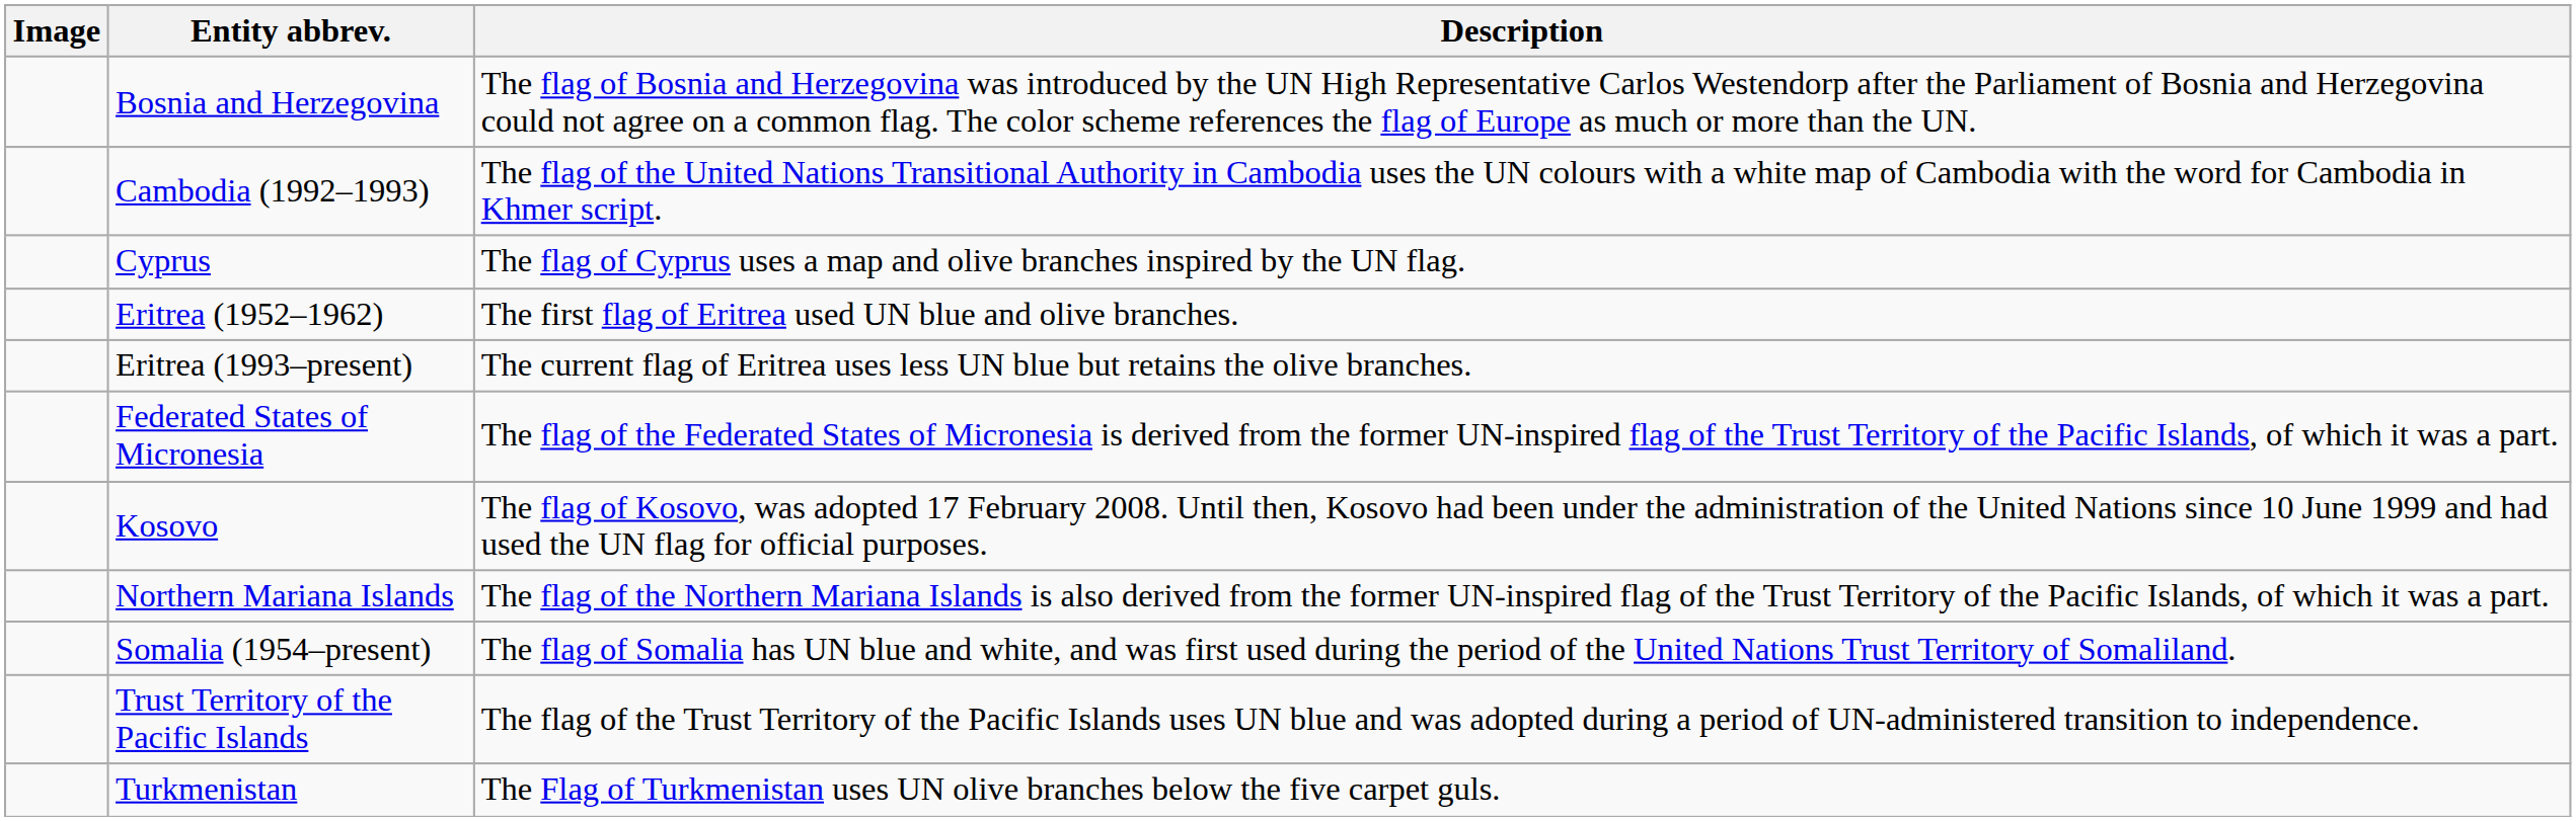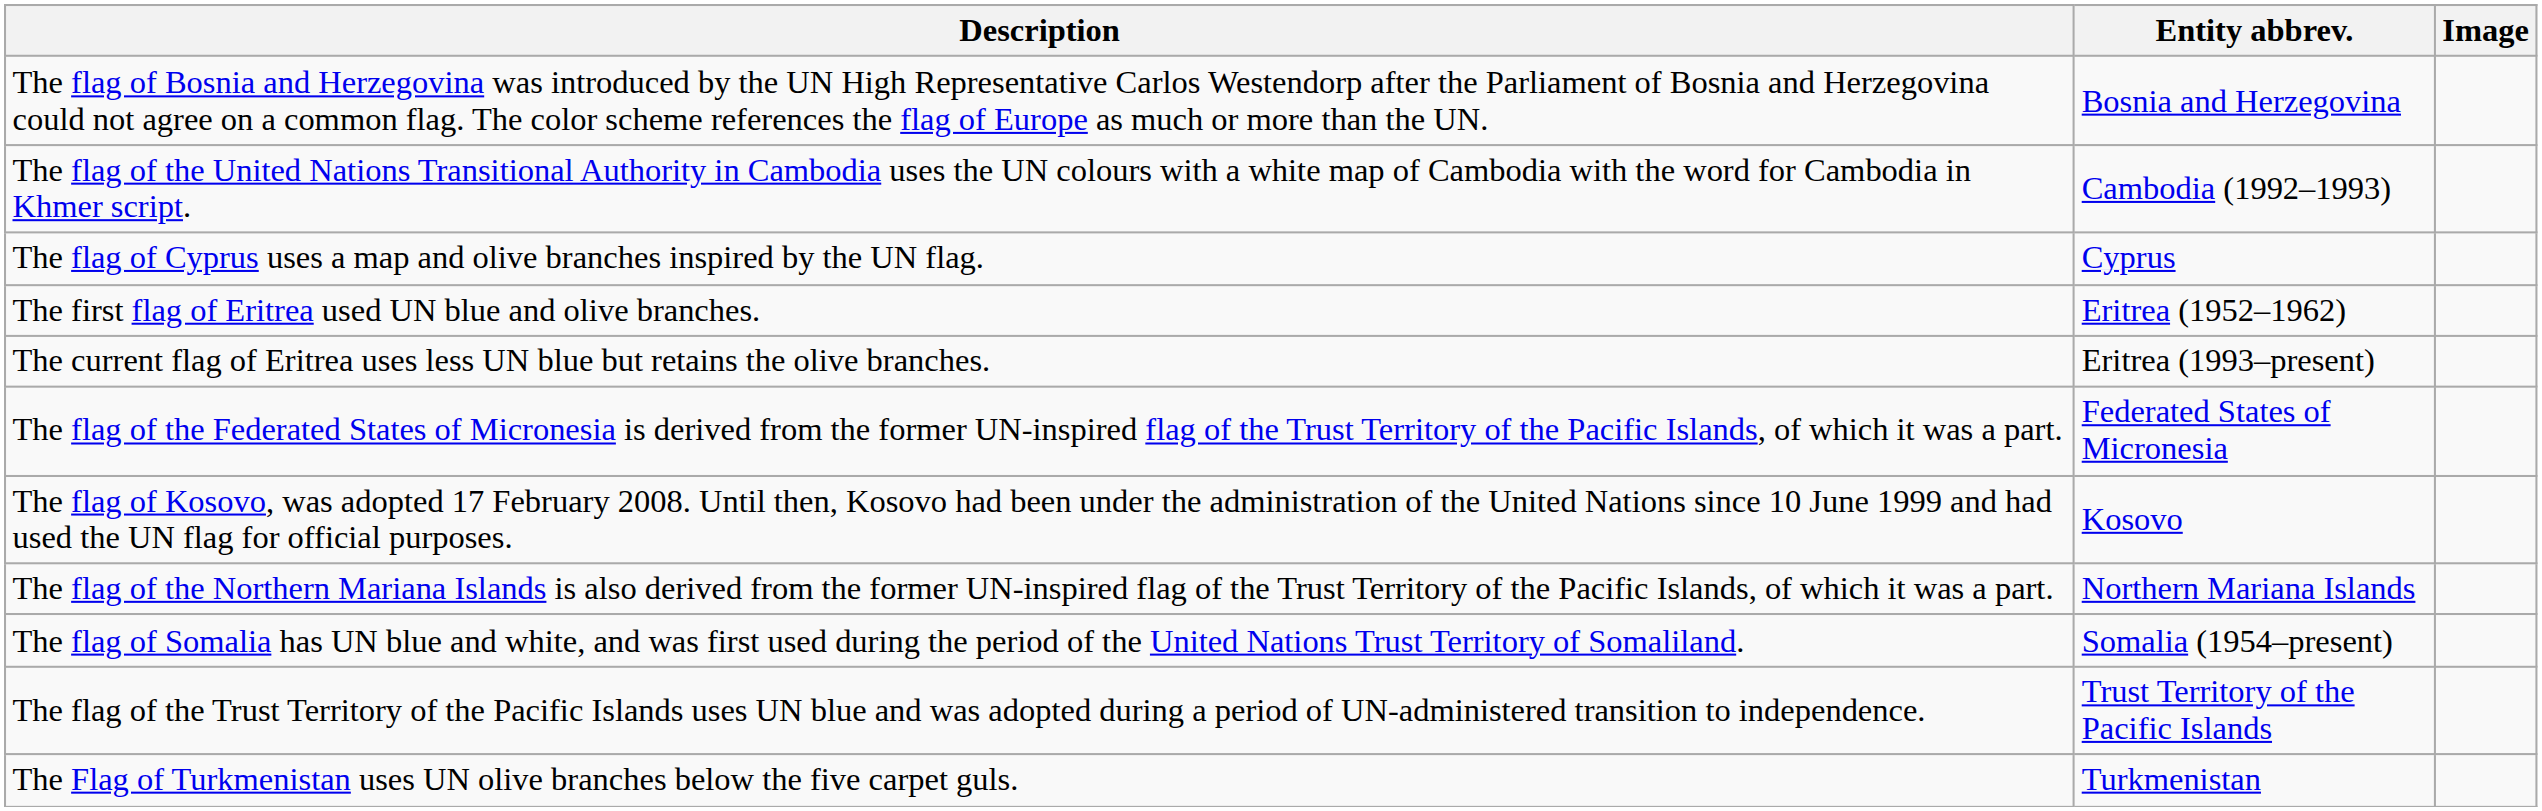 <table class="wikitable">
 <tr>
+<th>Description</th>
+<th>Entity abbrev.</th>
 <th>Image</th>
-<th>Entity abbrev.</th>
-<th>Description</th>
 </tr>
 <tr>
+<td>The <a href='#'>flag of Bosnia and Herzegovina</a> was introduced by the UN High Representative Carlos Westendorp after the Parliament of Bosnia and Herzegovina could not agree on a common flag. The color scheme references the <a href='#'>flag of Europe</a> as much or more than the UN.</td>
+<td><a href='#'>Bosnia and Herzegovina</a></td>
 <td></td>
-<td><a href='#'>Bosnia and Herzegovina</a></td>
-<td>The <a href='#'>flag of Bosnia and Herzegovina</a> was introduced by the UN High Representative Carlos Westendorp after the Parliament of Bosnia and Herzegovina could not agree on a common flag. The color scheme references the <a href='#'>flag of Europe</a> as much or more than the UN.</td>
 </tr>
 <tr>
+<td>The <a href='#'>flag of the United Nations Transitional Authority in Cambodia</a> uses the UN colours with a white map of Cambodia with the word for Cambodia in <a href='#'>Khmer script</a>.</td>
+<td><a href='#'>Cambodia</a> (1992–1993)</td>
 <td></td>
-<td><a href='#'>Cambodia</a> (1992–1993)</td>
-<td>The <a href='#'>flag of the United Nations Transitional Authority in Cambodia</a> uses the UN colours with a white map of Cambodia with the word for Cambodia in <a href='#'>Khmer script</a>.</td>
 </tr>
 <tr>
+<td>The <a href='#'>flag of Cyprus</a> uses a map and olive branches inspired by the UN flag.</td>
+<td><a href='#'>Cyprus</a></td>
 <td></td>
-<td><a href='#'>Cyprus</a></td>
-<td>The <a href='#'>flag of Cyprus</a> uses a map and olive branches inspired by the UN flag.</td>
 </tr>
 <tr>
+<td>The first <a href='#'>flag of Eritrea</a> used UN blue and olive branches.</td>
+<td><a href='#'>Eritrea</a> (1952–1962)</td>
 <td></td>
-<td><a href='#'>Eritrea</a> (1952–1962)</td>
-<td>The first <a href='#'>flag of Eritrea</a> used UN blue and olive branches.</td>
 </tr>
 <tr>
+<td>The current flag of Eritrea uses less UN blue but retains the olive branches.</td>
+<td>Eritrea (1993–present)</td>
 <td></td>
-<td>Eritrea (1993–present)</td>
-<td>The current flag of Eritrea uses less UN blue but retains the olive branches.</td>
 </tr>
 <tr>
+<td>The <a href='#'>flag of the Federated States of Micronesia</a> is derived from the former UN-inspired <a href='#'>flag of the Trust Territory of the Pacific Islands</a>, of which it was a part.</td>
+<td><a href='#'>Federated States of Micronesia</a></td>
 <td></td>
-<td><a href='#'>Federated States of Micronesia</a></td>
-<td>The <a href='#'>flag of the Federated States of Micronesia</a> is derived from the former UN-inspired <a href='#'>flag of the Trust Territory of the Pacific Islands</a>, of which it was a part.</td>
 </tr>
 <tr>
+<td>The <a href='#'>flag of Kosovo</a>, was adopted 17 February 2008. Until then, Kosovo had been under the administration of the United Nations since 10 June 1999 and had used the UN flag for official purposes.</td>
+<td><a href='#'>Kosovo</a></td>
 <td></td>
-<td><a href='#'>Kosovo</a></td>
-<td>The <a href='#'>flag of Kosovo</a>, was adopted 17 February 2008. Until then, Kosovo had been under the administration of the United Nations since 10 June 1999 and had used the UN flag for official purposes.</td>
 </tr>
 <tr>
+<td>The <a href='#'>flag of the Northern Mariana Islands</a> is also derived from the former UN-inspired flag of the Trust Territory of the Pacific Islands, of which it was a part.</td>
+<td><a href='#'>Northern Mariana Islands</a></td>
 <td></td>
-<td><a href='#'>Northern Mariana Islands</a></td>
-<td>The <a href='#'>flag of the Northern Mariana Islands</a> is also derived from the former UN-inspired flag of the Trust Territory of the Pacific Islands, of which it was a part.</td>
 </tr>
 <tr>
+<td>The <a href='#'>flag of Somalia</a> has UN blue and white, and was first used during the period of the <a href='#'>United Nations Trust Territory of Somaliland</a>.</td>
+<td><a href='#'>Somalia</a> (1954–present)</td>
 <td></td>
-<td><a href='#'>Somalia</a> (1954–present)</td>
-<td>The <a href='#'>flag of Somalia</a> has UN blue and white, and was first used during the period of the <a href='#'>United Nations Trust Territory of Somaliland</a>.</td>
 </tr>
 <tr>
+<td>The flag of the Trust Territory of the Pacific Islands uses UN blue and was adopted during a period of UN-administered transition to independence.</td>
+<td><a href='#'>Trust Territory of the Pacific Islands</a></td>
 <td></td>
-<td><a href='#'>Trust Territory of the Pacific Islands</a></td>
-<td>The flag of the Trust Territory of the Pacific Islands uses UN blue and was adopted during a period of UN-administered transition to independence.</td>
 </tr>
 <tr>
+<td>The <a href='#'>Flag of Turkmenistan</a> uses UN olive branches below the five carpet guls.</td>
+<td><a href='#'>Turkmenistan</a></td>
 <td></td>
-<td><a href='#'>Turkmenistan</a></td>
-<td>The <a href='#'>Flag of Turkmenistan</a> uses UN olive branches below the five carpet guls.</td>
 </tr>
 </table>
